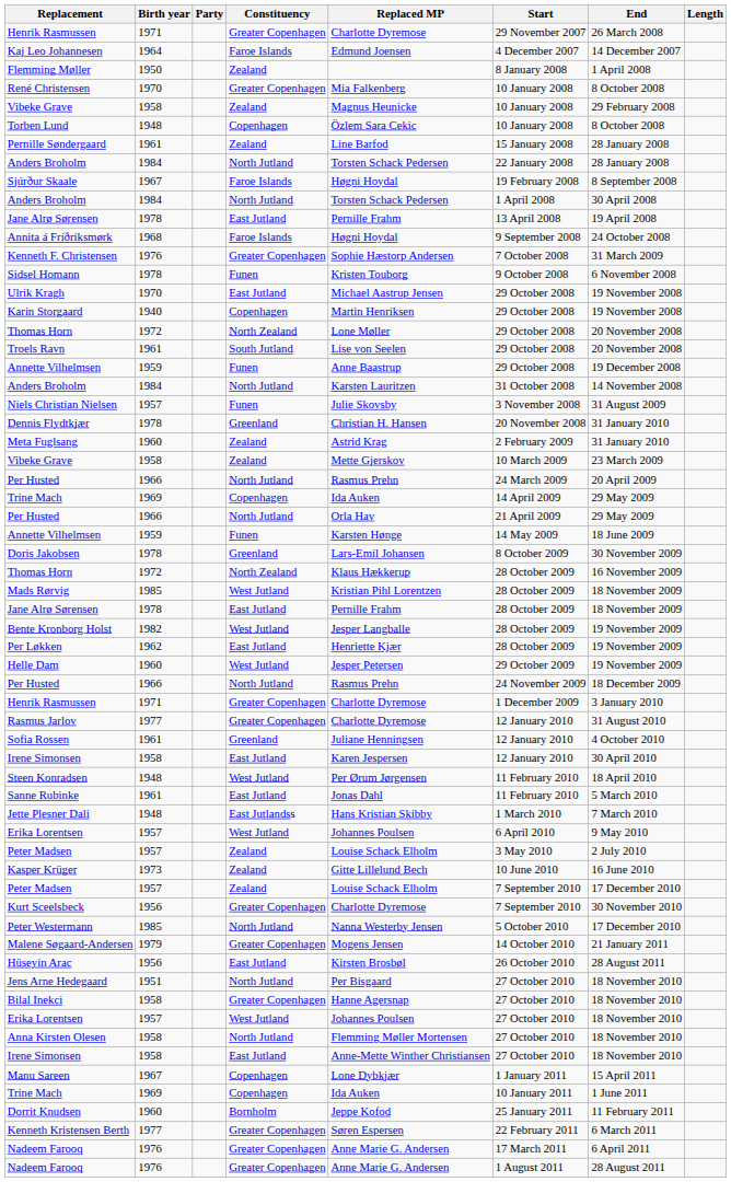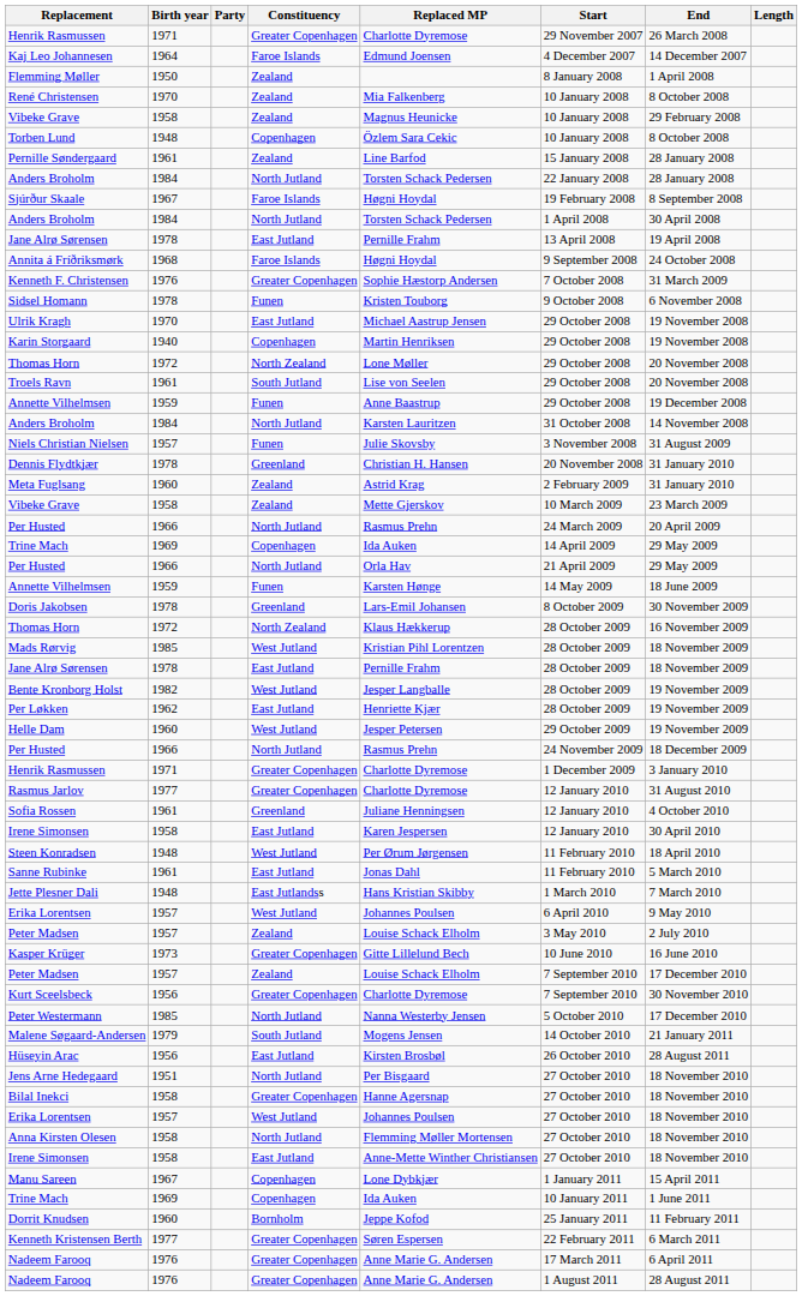 <table class="wikitable sortable">
 <tr>
 <th>Replacement</th>
 <th>Birth year</th>
 <th>Party</th>
 <th>Constituency</th>
 <th>Replaced MP</th>
 <th>Start</th>
 <th>End</th>
 <th>Length</th>
 </tr>
 <tr>
 <td><a href='#'>Henrik Rasmussen</a></td>
 <td>1971</td>
 <td data-sort-value="C" style="text-align: left;"></td>
 <td><a href='#'>Greater Copenhagen</a></td>
 <td><a href='#'>Charlotte Dyremose</a></td>
 <td>29 November 2007</td>
 <td>26 March 2008</td>
 <td></td>
 </tr>
 <tr>
 <td><a href='#'>Kaj Leo Johannesen</a></td>
 <td>1964</td>
 <td data-sort-value="SP" style="text-align: left;"></td>
 <td><a href='#'>Faroe Islands</a></td>
 <td><a href='#'>Edmund Joensen</a></td>
 <td>4 December 2007</td>
 <td>14 December 2007</td>
 <td></td>
 </tr>
 <tr>
 <td><a href='#'>Flemming Møller</a></td>
 <td>1950</td>
 <td data-sort-value="V" style="text-align: left;"></td>
 <td><a href='#'>Zealand</a></td>
 <td></td>
 <td>8 January 2008</td>
 <td>1 April 2008</td>
 <td></td>
 </tr>
 <tr>
 <td><a href='#'>René Christensen</a></td>
 <td>1970</td>
 <td data-sort-value="O" style="text-align: left;"></td>
-<td><a href='#'>Greater Copenhagen</a></td>
+<td><a href='#'>Zealand</a></td>
 <td><a href='#'>Mia Falkenberg</a></td>
 <td>10 January 2008</td>
 <td>8 October 2008</td>
 <td></td>
 </tr>
 <tr>
 <td><a href='#'>Vibeke Grave</a></td>
 <td>1958</td>
 <td data-sort-value="A" style="text-align: left;"></td>
 <td><a href='#'>Zealand</a></td>
 <td><a href='#'>Magnus Heunicke</a></td>
 <td>10 January 2008</td>
 <td>29 February 2008</td>
 <td></td>
 </tr>
 <tr>
 <td><a href='#'>Torben Lund</a></td>
 <td>1948</td>
 <td data-sort-value="F" style="text-align: left;"></td>
 <td><a href='#'>Copenhagen</a></td>
 <td><a href='#'>Özlem Sara Cekic</a></td>
 <td>10 January 2008</td>
 <td>8 October 2008</td>
 <td></td>
 </tr>
 <tr>
 <td><a href='#'>Pernille Søndergaard</a></td>
 <td>1961</td>
 <td data-sort-value="ZA" style="text-align: left;"></td>
 <td><a href='#'>Zealand</a></td>
 <td><a href='#'>Line Barfod</a></td>
 <td>15 January 2008</td>
 <td>28 January 2008</td>
 <td></td>
 </tr>
 <tr>
 <td><a href='#'>Anders Broholm</a></td>
 <td>1984</td>
 <td data-sort-value="V" style="text-align: left;"></td>
 <td><a href='#'>North Jutland</a></td>
 <td><a href='#'>Torsten Schack Pedersen</a></td>
 <td>22 January 2008</td>
 <td>28 January 2008</td>
 <td></td>
 </tr>
 <tr>
 <td><a href='#'>Sjúrður Skaale</a></td>
 <td>1967</td>
 <td data-sort-value="TJ" style="text-align: left;"></td>
 <td><a href='#'>Faroe Islands</a></td>
 <td><a href='#'>Høgni Hoydal</a></td>
 <td>19 February 2008</td>
 <td>8 September 2008</td>
 <td></td>
 </tr>
 <tr>
 <td><a href='#'>Anders Broholm</a></td>
 <td>1984</td>
 <td data-sort-value="V" style="text-align: left;"></td>
 <td><a href='#'>North Jutland</a></td>
 <td><a href='#'>Torsten Schack Pedersen</a></td>
 <td>1 April 2008</td>
 <td>30 April 2008</td>
 <td></td>
 </tr>
 <tr>
 <td><a href='#'>Jane Alrø Sørensen</a></td>
 <td>1978</td>
 <td data-sort-value="F" style="text-align: left;"></td>
 <td><a href='#'>East Jutland</a></td>
 <td><a href='#'>Pernille Frahm</a></td>
 <td>13 April 2008</td>
 <td>19 April 2008</td>
 <td></td>
 </tr>
 <tr>
 <td><a href='#'>Annita á Fríðriksmørk</a></td>
 <td>1968</td>
 <td data-sort-value="TJ" style="text-align: left;"></td>
 <td><a href='#'>Faroe Islands</a></td>
 <td><a href='#'>Høgni Hoydal</a></td>
 <td>9 September 2008</td>
 <td>24 October 2008</td>
 <td></td>
 </tr>
 <tr>
 <td><a href='#'>Kenneth F. Christensen</a></td>
 <td>1976</td>
 <td data-sort-value="A" style="text-align: left;"></td>
 <td><a href='#'>Greater Copenhagen</a></td>
 <td><a href='#'>Sophie Hæstorp Andersen</a></td>
 <td>7 October 2008</td>
 <td>31 March 2009</td>
 <td></td>
 </tr>
 <tr>
 <td><a href='#'>Sidsel Homann</a></td>
 <td>1978</td>
 <td data-sort-value="F" style="text-align: left;"></td>
 <td><a href='#'>Funen</a></td>
 <td><a href='#'>Kristen Touborg</a></td>
 <td>9 October 2008</td>
 <td>6 November 2008</td>
 <td></td>
 </tr>
 <tr>
 <td><a href='#'>Ulrik Kragh</a></td>
 <td>1970</td>
 <td data-sort-value="V" style="text-align: left;"></td>
 <td><a href='#'>East Jutland</a></td>
 <td><a href='#'>Michael Aastrup Jensen</a></td>
 <td>29 October 2008</td>
 <td>19 November 2008</td>
 <td></td>
 </tr>
 <tr>
 <td><a href='#'>Karin Storgaard</a></td>
 <td>1940</td>
 <td data-sort-value="O" style="text-align: left;"></td>
 <td><a href='#'>Copenhagen</a></td>
 <td><a href='#'>Martin Henriksen</a></td>
 <td>29 October 2008</td>
 <td>19 November 2008</td>
 <td></td>
 </tr>
 <tr>
 <td><a href='#'>Thomas Horn</a></td>
 <td>1972</td>
 <td data-sort-value="A" style="text-align: left;"></td>
 <td><a href='#'>North Zealand</a></td>
 <td><a href='#'>Lone Møller</a></td>
 <td>29 October 2008</td>
 <td>20 November 2008</td>
 <td></td>
 </tr>
 <tr>
 <td><a href='#'>Troels Ravn</a></td>
 <td>1961</td>
 <td data-sort-value="A" style="text-align: left;"></td>
 <td><a href='#'>South Jutland</a></td>
 <td><a href='#'>Lise von Seelen</a></td>
 <td>29 October 2008</td>
 <td>20 November 2008</td>
 <td></td>
 </tr>
 <tr>
 <td><a href='#'>Annette Vilhelmsen</a></td>
 <td>1959</td>
 <td data-sort-value="F" style="text-align: left;"></td>
 <td><a href='#'>Funen</a></td>
 <td><a href='#'>Anne Baastrup</a></td>
 <td>29 October 2008</td>
 <td>19 December 2008</td>
 <td></td>
 </tr>
 <tr>
 <td><a href='#'>Anders Broholm</a></td>
 <td>1984</td>
 <td data-sort-value="V" style="text-align: left;"></td>
 <td><a href='#'>North Jutland</a></td>
 <td><a href='#'>Karsten Lauritzen</a></td>
 <td>31 October 2008</td>
 <td>14 November 2008</td>
 <td></td>
 </tr>
 <tr>
 <td><a href='#'>Niels Christian Nielsen</a></td>
 <td>1957</td>
 <td data-sort-value="A" style="text-align: left;"></td>
 <td><a href='#'>Funen</a></td>
 <td><a href='#'>Julie Skovsby</a></td>
 <td>3 November 2008</td>
 <td>31 August 2009</td>
 <td></td>
 </tr>
 <tr>
 <td><a href='#'>Dennis Flydtkjær</a></td>
 <td>1978</td>
 <td data-sort-value="O" style="text-align: left;"></td>
 <td><a href='#'>Greenland</a></td>
 <td><a href='#'>Christian H. Hansen</a></td>
 <td>20 November 2008</td>
 <td>31 January 2010</td>
 <td></td>
 </tr>
 <tr>
 <td><a href='#'>Meta Fuglsang</a></td>
 <td>1960</td>
 <td data-sort-value="F" style="text-align: left;"></td>
 <td><a href='#'>Zealand</a></td>
 <td><a href='#'>Astrid Krag</a></td>
 <td>2 February 2009</td>
 <td>31 January 2010</td>
 <td></td>
 </tr>
 <tr>
 <td><a href='#'>Vibeke Grave</a></td>
 <td>1958</td>
 <td data-sort-value="A" style="text-align: left;"></td>
 <td><a href='#'>Zealand</a></td>
 <td><a href='#'>Mette Gjerskov</a></td>
 <td>10 March 2009</td>
 <td>23 March 2009</td>
 <td></td>
 </tr>
 <tr>
 <td><a href='#'>Per Husted</a></td>
 <td>1966</td>
 <td data-sort-value="A" style="text-align: left;"></td>
 <td><a href='#'>North Jutland</a></td>
 <td><a href='#'>Rasmus Prehn</a></td>
 <td>24 March 2009</td>
 <td>20 April 2009</td>
 <td></td>
 </tr>
 <tr>
 <td><a href='#'>Trine Mach</a></td>
 <td>1969</td>
 <td data-sort-value="F" style="text-align: left;"></td>
 <td><a href='#'>Copenhagen</a></td>
 <td><a href='#'>Ida Auken</a></td>
 <td>14 April 2009</td>
 <td>29 May 2009</td>
 <td></td>
 </tr>
 <tr>
 <td><a href='#'>Per Husted</a></td>
 <td>1966</td>
 <td data-sort-value="A" style="text-align: left;"></td>
 <td><a href='#'>North Jutland</a></td>
 <td><a href='#'>Orla Hav</a></td>
 <td>21 April 2009</td>
 <td>29 May 2009</td>
 <td></td>
 </tr>
 <tr>
 <td><a href='#'>Annette Vilhelmsen</a></td>
 <td>1959</td>
 <td data-sort-value="F" style="text-align: left;"></td>
 <td><a href='#'>Funen</a></td>
 <td><a href='#'>Karsten Hønge</a></td>
 <td>14 May 2009</td>
 <td>18 June 2009</td>
 <td></td>
 </tr>
 <tr>
 <td><a href='#'>Doris Jakobsen</a></td>
 <td>1978</td>
 <td data-sort-value="SI" style="text-align: left;"></td>
 <td><a href='#'>Greenland</a></td>
 <td><a href='#'>Lars-Emil Johansen</a></td>
 <td>8 October 2009</td>
 <td>30 November 2009</td>
 <td></td>
 </tr>
 <tr>
 <td><a href='#'>Thomas Horn</a></td>
 <td>1972</td>
 <td data-sort-value="A" style="text-align: left;"></td>
 <td><a href='#'>North Zealand</a></td>
 <td><a href='#'>Klaus Hækkerup</a></td>
 <td>28 October 2009</td>
 <td>16 November 2009</td>
 <td></td>
 </tr>
 <tr>
 <td><a href='#'>Mads Rørvig</a></td>
 <td>1985</td>
 <td data-sort-value="V" style="text-align: left;"></td>
 <td><a href='#'>West Jutland</a></td>
 <td><a href='#'>Kristian Pihl Lorentzen</a></td>
 <td>28 October 2009</td>
 <td>18 November 2009</td>
 <td></td>
 </tr>
 <tr>
 <td><a href='#'>Jane Alrø Sørensen</a></td>
 <td>1978</td>
 <td data-sort-value="F" style="text-align: left;"></td>
 <td><a href='#'>East Jutland</a></td>
 <td><a href='#'>Pernille Frahm</a></td>
 <td>28 October 2009</td>
 <td>18 November 2009</td>
 <td></td>
 </tr>
 <tr>
 <td><a href='#'>Bente Kronborg Holst</a></td>
 <td>1982</td>
 <td data-sort-value="O" style="text-align: left;"></td>
 <td><a href='#'>West Jutland</a></td>
 <td><a href='#'>Jesper Langballe</a></td>
 <td>28 October 2009</td>
 <td>19 November 2009</td>
 <td></td>
 </tr>
 <tr>
 <td><a href='#'>Per Løkken</a></td>
 <td>1962</td>
 <td data-sort-value="C" style="text-align: left;"></td>
 <td><a href='#'>East Jutland</a></td>
 <td><a href='#'>Henriette Kjær</a></td>
 <td>28 October 2009</td>
 <td>19 November 2009</td>
 <td></td>
 </tr>
 <tr>
 <td><a href='#'>Helle Dam</a></td>
 <td>1960</td>
 <td data-sort-value="A" style="text-align: left;"></td>
 <td><a href='#'>West Jutland</a></td>
 <td><a href='#'>Jesper Petersen</a></td>
 <td>29 October 2009</td>
 <td>19 November 2009</td>
 <td></td>
 </tr>
 <tr>
 <td><a href='#'>Per Husted</a></td>
 <td>1966</td>
 <td data-sort-value="A" style="text-align: left;"></td>
 <td><a href='#'>North Jutland</a></td>
 <td><a href='#'>Rasmus Prehn</a></td>
 <td>24 November 2009</td>
 <td>18 December 2009</td>
 <td></td>
 </tr>
 <tr>
 <td><a href='#'>Henrik Rasmussen</a></td>
 <td>1971</td>
 <td data-sort-value="C" style="text-align: left;"></td>
 <td><a href='#'>Greater Copenhagen</a></td>
 <td><a href='#'>Charlotte Dyremose</a></td>
 <td>1 December 2009</td>
 <td>3 January 2010</td>
 <td></td>
 </tr>
 <tr>
 <td><a href='#'>Rasmus Jarlov</a></td>
 <td>1977</td>
 <td data-sort-value="C" style="text-align: left;"></td>
 <td><a href='#'>Greater Copenhagen</a></td>
 <td><a href='#'>Charlotte Dyremose</a></td>
 <td>12 January 2010</td>
 <td>31 August 2010</td>
 <td></td>
 </tr>
 <tr>
 <td><a href='#'>Sofia Rossen</a></td>
 <td>1961</td>
 <td data-sort-value="IA" style="text-align: left;"></td>
 <td><a href='#'>Greenland</a></td>
 <td><a href='#'>Juliane Henningsen</a></td>
 <td>12 January 2010</td>
 <td>4 October 2010</td>
 <td></td>
 </tr>
 <tr>
 <td><a href='#'>Irene Simonsen</a></td>
 <td>1958</td>
 <td data-sort-value="V" style="text-align: left;"></td>
 <td><a href='#'>East Jutland</a></td>
 <td><a href='#'>Karen Jespersen</a></td>
 <td>12 January 2010</td>
 <td>30 April 2010</td>
 <td></td>
 </tr>
 <tr>
 <td><a href='#'>Steen Konradsen</a></td>
 <td>1948</td>
 <td data-sort-value="C" style="text-align: left;"></td>
 <td><a href='#'>West Jutland</a></td>
 <td><a href='#'>Per Ørum Jørgensen</a></td>
 <td>11 February 2010</td>
 <td>18 April 2010</td>
 <td></td>
 </tr>
 <tr>
 <td><a href='#'>Sanne Rubinke</a></td>
 <td>1961</td>
 <td data-sort-value="F" style="text-align: left;"></td>
 <td><a href='#'>East Jutland</a></td>
 <td><a href='#'>Jonas Dahl</a></td>
 <td>11 February 2010</td>
 <td>5 March 2010</td>
 <td></td>
 </tr>
 <tr>
 <td><a href='#'>Jette Plesner Dali</a></td>
 <td>1948</td>
 <td data-sort-value="O" style="text-align: left;"></td>
 <td><a href='#'>East Jutlands</a>s</td>
 <td><a href='#'>Hans Kristian Skibby</a></td>
 <td>1 March 2010</td>
 <td>7 March 2010</td>
 <td></td>
 </tr>
 <tr>
 <td><a href='#'>Erika Lorentsen</a></td>
 <td>1957</td>
 <td data-sort-value="B" style="text-align: left;"></td>
 <td><a href='#'>West Jutland</a></td>
 <td><a href='#'>Johannes Poulsen</a></td>
 <td>6 April 2010</td>
 <td>9 May 2010</td>
 <td></td>
 </tr>
 <tr>
 <td><a href='#'>Peter Madsen</a></td>
 <td>1957</td>
 <td data-sort-value="V" style="text-align: left;"></td>
 <td><a href='#'>Zealand</a></td>
 <td><a href='#'>Louise Schack Elholm</a></td>
 <td>3 May 2010</td>
 <td>2 July 2010</td>
 <td></td>
 </tr>
 <tr>
 <td><a href='#'>Kasper Krüger</a></td>
 <td>1973</td>
 <td data-sort-value="V" style="text-align: left;"></td>
-<td><a href='#'>Zealand</a></td>
+<td><a href='#'>Greater Copenhagen</a></td>
 <td><a href='#'>Gitte Lillelund Bech</a></td>
 <td>10 June 2010</td>
 <td>16 June 2010</td>
 <td></td>
 </tr>
 <tr>
 <td><a href='#'>Peter Madsen</a></td>
 <td>1957</td>
 <td data-sort-value="V" style="text-align: left;"></td>
 <td><a href='#'>Zealand</a></td>
 <td><a href='#'>Louise Schack Elholm</a></td>
 <td>7 September 2010</td>
 <td>17 December 2010</td>
 <td></td>
 </tr>
 <tr>
 <td><a href='#'>Kurt Sceelsbeck</a></td>
 <td>1956</td>
 <td data-sort-value="C" style="text-align: left;"></td>
 <td><a href='#'>Greater Copenhagen</a></td>
 <td><a href='#'>Charlotte Dyremose</a></td>
 <td>7 September 2010</td>
 <td>30 November 2010</td>
 <td></td>
 </tr>
 <tr>
 <td><a href='#'>Peter Westermann</a></td>
 <td>1985</td>
 <td data-sort-value="F" style="text-align: left;"></td>
 <td><a href='#'>North Jutland</a></td>
 <td><a href='#'>Nanna Westerby Jensen</a></td>
 <td>5 October 2010</td>
 <td>17 December 2010</td>
 <td></td>
 </tr>
 <tr>
 <td><a href='#'>Malene Søgaard-Andersen</a></td>
 <td>1979</td>
 <td data-sort-value="F" style="text-align: left;"></td>
-<td><a href='#'>Greater Copenhagen</a></td>
+<td><a href='#'>South Jutland</a></td>
 <td><a href='#'>Mogens Jensen</a></td>
 <td>14 October 2010</td>
 <td>21 January 2011</td>
 <td></td>
 </tr>
 <tr>
 <td><a href='#'>Hüseyin Arac</a></td>
 <td>1956</td>
 <td data-sort-value="A" style="text-align: left;"></td>
 <td><a href='#'>East Jutland</a></td>
 <td><a href='#'>Kirsten Brosbøl</a></td>
 <td>26 October 2010</td>
 <td>28 August 2011</td>
 <td></td>
 </tr>
 <tr>
 <td><a href='#'>Jens Arne Hedegaard</a></td>
 <td>1951</td>
 <td data-sort-value="V" style="text-align: left;"></td>
 <td><a href='#'>North Jutland</a></td>
 <td><a href='#'>Per Bisgaard</a></td>
 <td>27 October 2010</td>
 <td>18 November 2010</td>
 <td></td>
 </tr>
 <tr>
 <td><a href='#'>Bilal Inekci</a></td>
 <td>1958</td>
 <td data-sort-value="F" style="text-align: left;"></td>
 <td><a href='#'>Greater Copenhagen</a></td>
 <td><a href='#'>Hanne Agersnap</a></td>
 <td>27 October 2010</td>
 <td>18 November 2010</td>
 <td></td>
 </tr>
 <tr>
 <td><a href='#'>Erika Lorentsen</a></td>
 <td>1957</td>
 <td data-sort-value="B" style="text-align: left;"></td>
 <td><a href='#'>West Jutland</a></td>
 <td><a href='#'>Johannes Poulsen</a></td>
 <td>27 October 2010</td>
 <td>18 November 2010</td>
 <td></td>
 </tr>
 <tr>
 <td><a href='#'>Anna Kirsten Olesen</a></td>
 <td>1958</td>
 <td data-sort-value="A" style="text-align: left;"></td>
 <td><a href='#'>North Jutland</a></td>
 <td><a href='#'>Flemming Møller Mortensen</a></td>
 <td>27 October 2010</td>
 <td>18 November 2010</td>
 <td></td>
 </tr>
 <tr>
 <td><a href='#'>Irene Simonsen</a></td>
 <td>1958</td>
 <td data-sort-value="V" style="text-align: left;"></td>
 <td><a href='#'>East Jutland</a></td>
 <td><a href='#'>Anne-Mette Winther Christiansen</a></td>
 <td>27 October 2010</td>
 <td>18 November 2010</td>
 <td></td>
 </tr>
 <tr>
 <td><a href='#'>Manu Sareen</a></td>
 <td>1967</td>
 <td data-sort-value="B" style="text-align: left;"></td>
 <td><a href='#'>Copenhagen</a></td>
 <td><a href='#'>Lone Dybkjær</a></td>
 <td>1 January 2011</td>
 <td>15 April 2011</td>
 <td></td>
 </tr>
 <tr>
 <td><a href='#'>Trine Mach</a></td>
 <td>1969</td>
 <td data-sort-value="F" style="text-align: left;"></td>
 <td><a href='#'>Copenhagen</a></td>
 <td><a href='#'>Ida Auken</a></td>
 <td>10 January 2011</td>
 <td>1 June 2011</td>
 <td></td>
 </tr>
 <tr>
 <td><a href='#'>Dorrit Knudsen</a></td>
 <td>1960</td>
 <td data-sort-value="A" style="text-align: left;"></td>
 <td><a href='#'>Bornholm</a></td>
 <td><a href='#'>Jeppe Kofod</a></td>
 <td>25 January 2011</td>
 <td>11 February 2011</td>
 <td></td>
 </tr>
 <tr>
 <td><a href='#'>Kenneth Kristensen Berth</a></td>
 <td>1977</td>
 <td data-sort-value="O" style="text-align: left;"></td>
 <td><a href='#'>Greater Copenhagen</a></td>
 <td><a href='#'>Søren Espersen</a></td>
 <td>22 February 2011</td>
 <td>6 March 2011</td>
 <td></td>
 </tr>
 <tr>
 <td><a href='#'>Nadeem Farooq</a></td>
 <td>1976</td>
 <td data-sort-value="B" style="text-align: left;"></td>
 <td><a href='#'>Greater Copenhagen</a></td>
 <td><a href='#'>Anne Marie G. Andersen</a></td>
 <td>17 March 2011</td>
 <td>6 April 2011</td>
 <td></td>
 </tr>
 <tr>
 <td><a href='#'>Nadeem Farooq</a></td>
 <td>1976</td>
 <td data-sort-value="B" style="text-align: left;"></td>
 <td><a href='#'>Greater Copenhagen</a></td>
 <td><a href='#'>Anne Marie G. Andersen</a></td>
 <td>1 August 2011</td>
 <td>28 August 2011</td>
 <td></td>
 </tr>
 </table>
